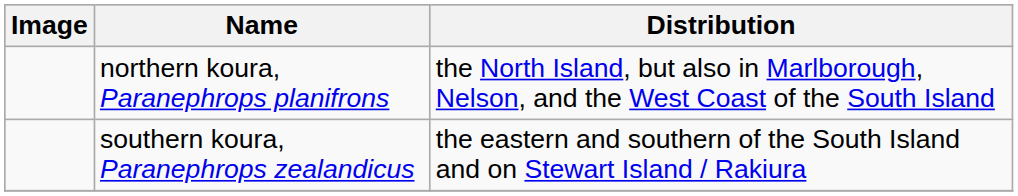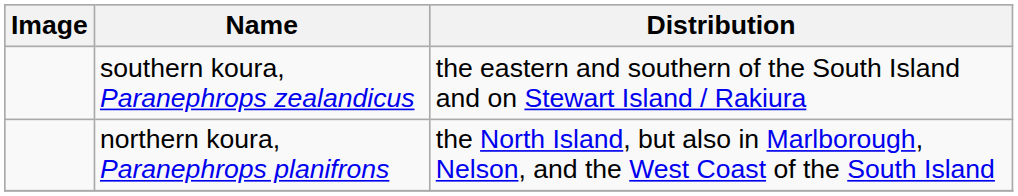 <table class="wikitable">
 <tr>
 <th>Image</th>
 <th>Name</th>
 <th>Distribution</th>
 </tr>
 <tr>
 <td></td>
+<td>southern koura, <em><a href='#'>Paranephrops zealandicus</a></em></td>
+<td>the eastern and southern of the South Island and on <a href='#'>Stewart Island / Rakiura</a></td>
+</tr>
+<tr>
+<td></td>
 <td>northern koura, <em><a href='#'>Paranephrops planifrons</a></em></td>
 <td>the <a href='#'>North Island</a>, but also in <a href='#'>Marlborough</a>, <a href='#'>Nelson</a>, and the <a href='#'>West Coast</a> of the <a href='#'>South Island</a></td>
 </tr>
 <tr>
-<td></td>
-<td>southern koura, <em><a href='#'>Paranephrops zealandicus</a></em></td>
-<td>the eastern and southern of the South Island and on <a href='#'>Stewart Island / Rakiura</a></td>
-</tr>
-<tr>
 </tr>
 </table>
